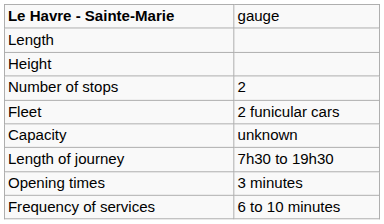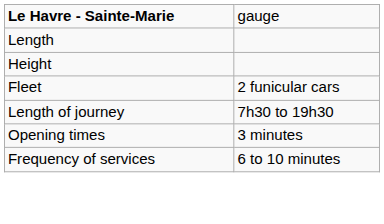 <table width="400" class="wikitable">
 <tr>
 <td><strong>Le Havre - Sainte-Marie</strong></td>
 <td> gauge</td>
 </tr>
 <tr>
 <td>Length</td>
 <td></td>
 </tr>
 <tr>
 <td>Height</td>
 <td></td>
 </tr>
 <tr>
-<td>Number of stops</td>
-<td>2</td>
-</tr>
-<tr>
 <td>Fleet</td>
 <td>2 funicular cars</td>
-</tr>
-<tr>
-<td>Capacity</td>
-<td>unknown</td>
 </tr>
 <tr>
 <td>Length of journey</td>
 <td>7h30 to 19h30</td>
 </tr>
 <tr>
 <td>Opening times</td>
 <td>3 minutes</td>
 </tr>
 <tr>
 <td>Frequency of services</td>
 <td>6 to 10 minutes</td>
 </tr>
 </table>
